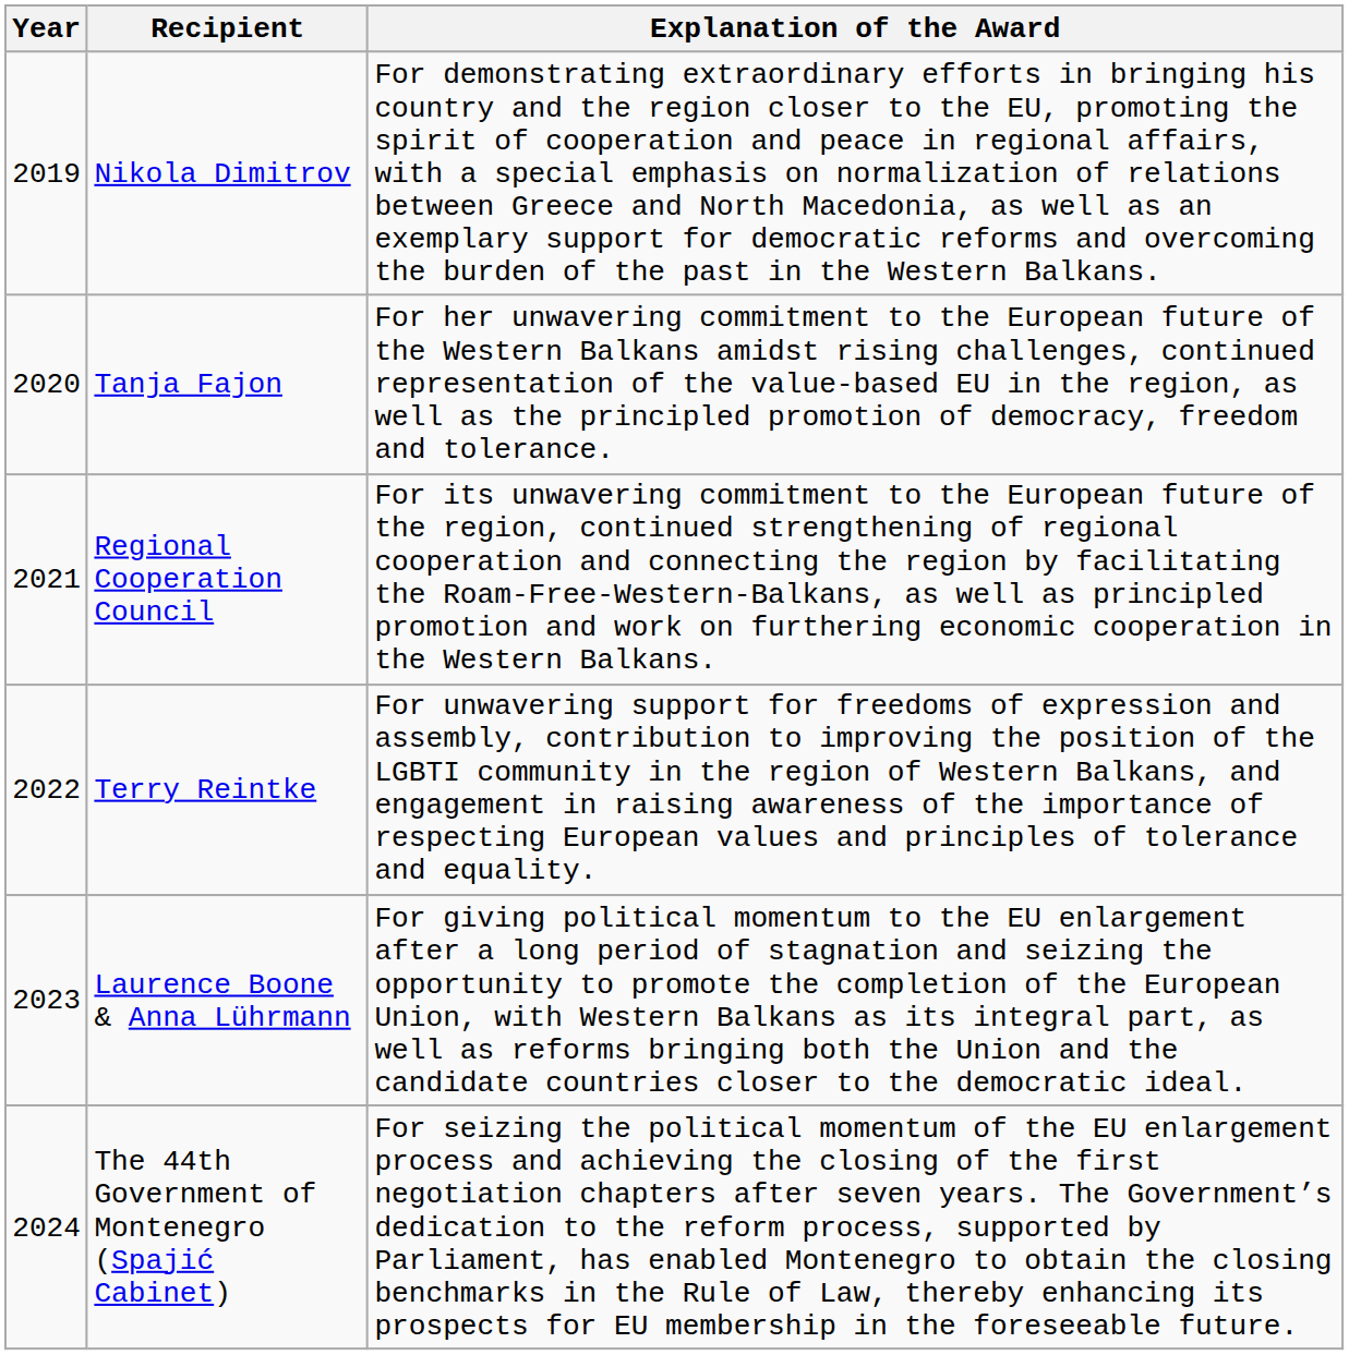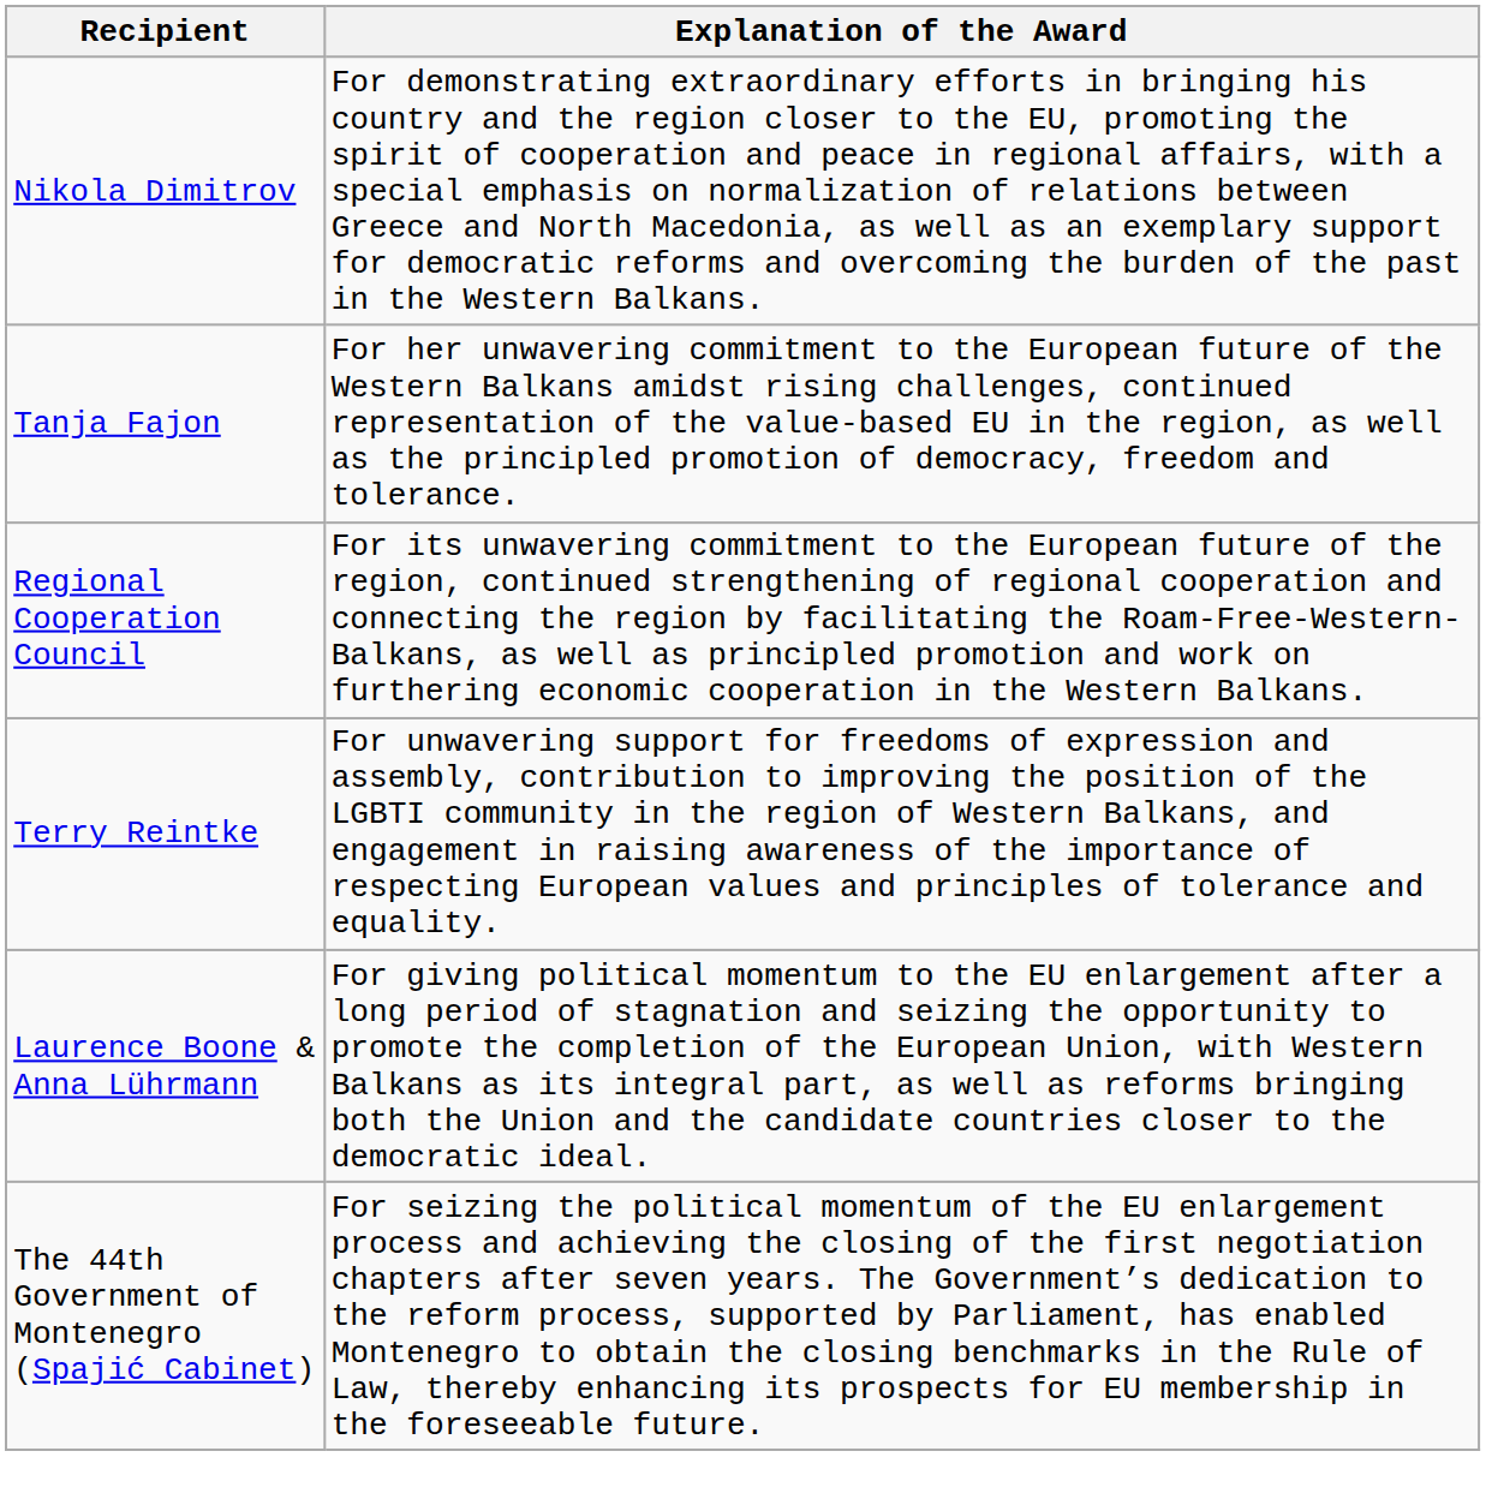 <table class="wikitable">
 <tr>
-<th>Year</th>
 <th>Recipient</th>
 <th>Explanation of the Award</th>
 </tr>
 <tr>
-<td>2019</td>
 <td><a href='#'>Nikola Dimitrov</a></td>
 <td>For demonstrating extraordinary efforts in bringing his country and the region closer to the EU, promoting the spirit of cooperation and peace in regional affairs, with a special emphasis on normalization of relations between Greece and North Macedonia, as well as an exemplary support for democratic reforms and overcoming the burden of the past in the Western Balkans.</td>
 </tr>
 <tr>
-<td>2020</td>
 <td><a href='#'>Tanja Fajon</a></td>
 <td>For her unwavering commitment to the European future of the Western Balkans amidst rising challenges, continued representation of the value-based EU in the region, as well as the principled promotion of democracy, freedom and tolerance.</td>
 </tr>
 <tr>
-<td>2021</td>
 <td><a href='#'>Regional Cooperation Council</a></td>
 <td>For its unwavering commitment to the European future of the region, continued strengthening of regional cooperation and connecting the region by facilitating the Roam-Free-Western-Balkans, as well as principled promotion and work on furthering economic cooperation in the Western Balkans.</td>
 </tr>
 <tr>
-<td>2022</td>
 <td><a href='#'>Terry Reintke</a></td>
 <td>For unwavering support for freedoms of expression and assembly, contribution to improving the position of the LGBTI community in the region of Western Balkans, and engagement in raising awareness of the importance of respecting European values and principles of tolerance and equality.</td>
 </tr>
 <tr>
-<td>2023</td>
 <td><a href='#'>Laurence Boone</a> & <a href='#'>Anna Lührmann</a></td>
 <td>For giving political momentum to the EU enlargement after a long period of stagnation and seizing the opportunity to promote the completion of the European Union, with Western Balkans as its integral part, as well as reforms bringing both the Union and the candidate countries closer to the democratic ideal.</td>
 </tr>
 <tr>
-<td>2024</td>
 <td>The 44th Government of Montenegro (<a href='#'>Spajić Cabinet</a>)</td>
 <td>For seizing the political momentum of the EU enlargement process and achieving the closing of the first negotiation chapters after seven years. The Government’s dedication to the reform process, supported by Parliament, has enabled Montenegro to obtain the closing benchmarks in the Rule of Law, thereby enhancing its prospects for EU membership in the foreseeable future.</td>
 </tr>
 </table>
